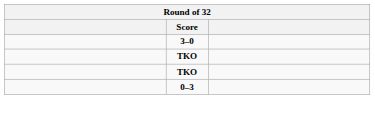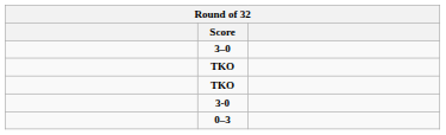 <table class="wikitable" style="text-align: center; font-size:90% ">
 <tr>
 <th colspan=3>Round of 32</th>
 </tr>
 <tr>
 <th align="right" width="250"></th>
 <th width="60">Score</th>
 <th align="left" width="250"></th>
 </tr>
 <tr>
 <td align=left><strong></strong></td>
 <td align=center><strong>3–0</strong></td>
 <td align=left></td>
 </tr>
 <tr>
 <td align=left></td>
 <td align=center><strong>TKO</strong></td>
 <td align=left><strong></strong></td>
 </tr>
 <tr>
 <td align=left><strong></strong></td>
 <td align=center><strong>TKO</strong></td>
 <td align=left></td>
 </tr>
 <tr>
+<td align=left><strong></strong></td>
+<td align=center><strong>3-0</strong></td>
+<td align=left></td>
+</tr>
+<tr>
 <td align=left></td>
 <td align=center><strong>0–3</strong></td>
 <td align=left><strong></strong></td>
 </tr>
 </table>
